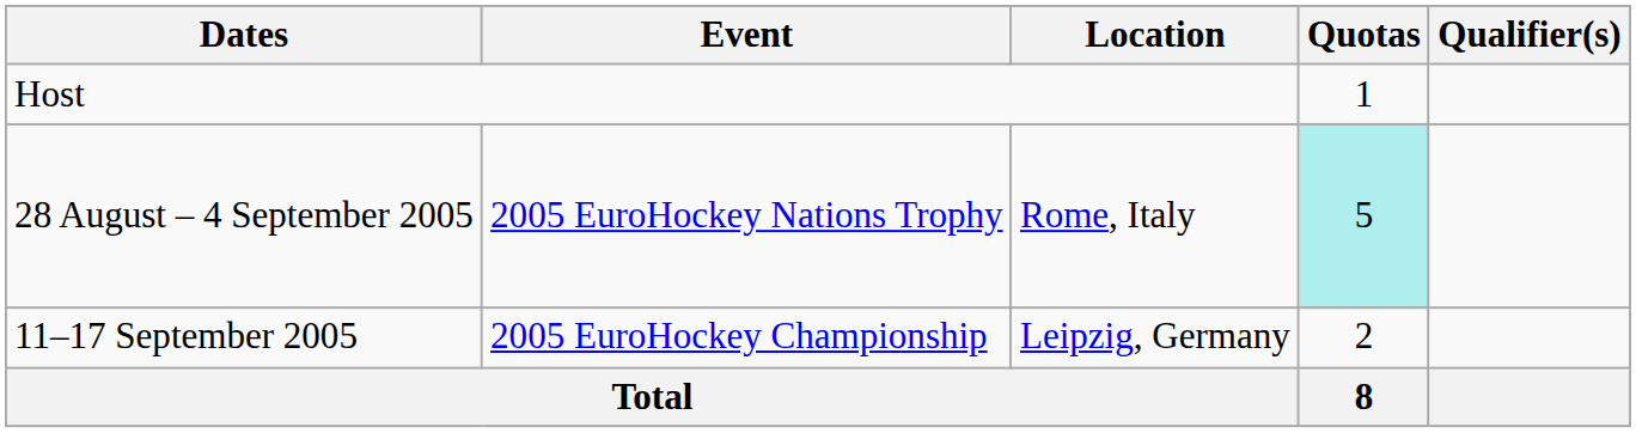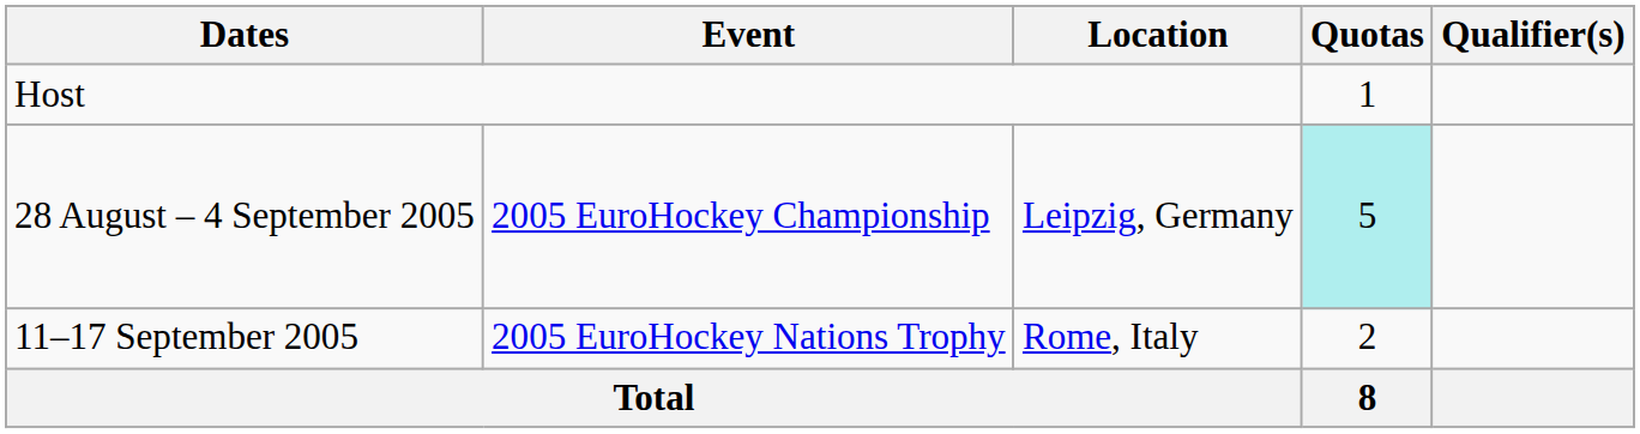 <table class="wikitable">
 <tr>
 <th>Dates</th>
 <th>Event</th>
 <th>Location</th>
 <th>Quotas</th>
 <th>Qualifier(s)</th>
 </tr>
 <tr>
 <td colspan=3>Host</td>
 <td align=center>1</td>
 <td></td>
 </tr>
 <tr>
 <td>28 August – 4 September 2005</td>
-<td><a href='#'>2005 EuroHockey Nations Trophy</a></td>
-<td><a href='#'>Rome</a>, Italy</td>
+<td><a href='#'>2005 EuroHockey Championship</a></td>
+<td><a href='#'>Leipzig</a>, Germany</td>
 <td align=center style="background: paleturquoise;">5</td>
 <td><br><br><br><br></td>
 </tr>
 <tr>
 <td>11–17 September 2005</td>
-<td><a href='#'>2005 EuroHockey Championship</a></td>
-<td><a href='#'>Leipzig</a>, Germany</td>
+<td><a href='#'>2005 EuroHockey Nations Trophy</a></td>
+<td><a href='#'>Rome</a>, Italy</td>
 <td align=center>2</td>
 <td><br></td>
 </tr>
 <tr>
 <th colspan=3>Total</th>
 <th>8</th>
 <th></th>
 </tr>
 </table>
